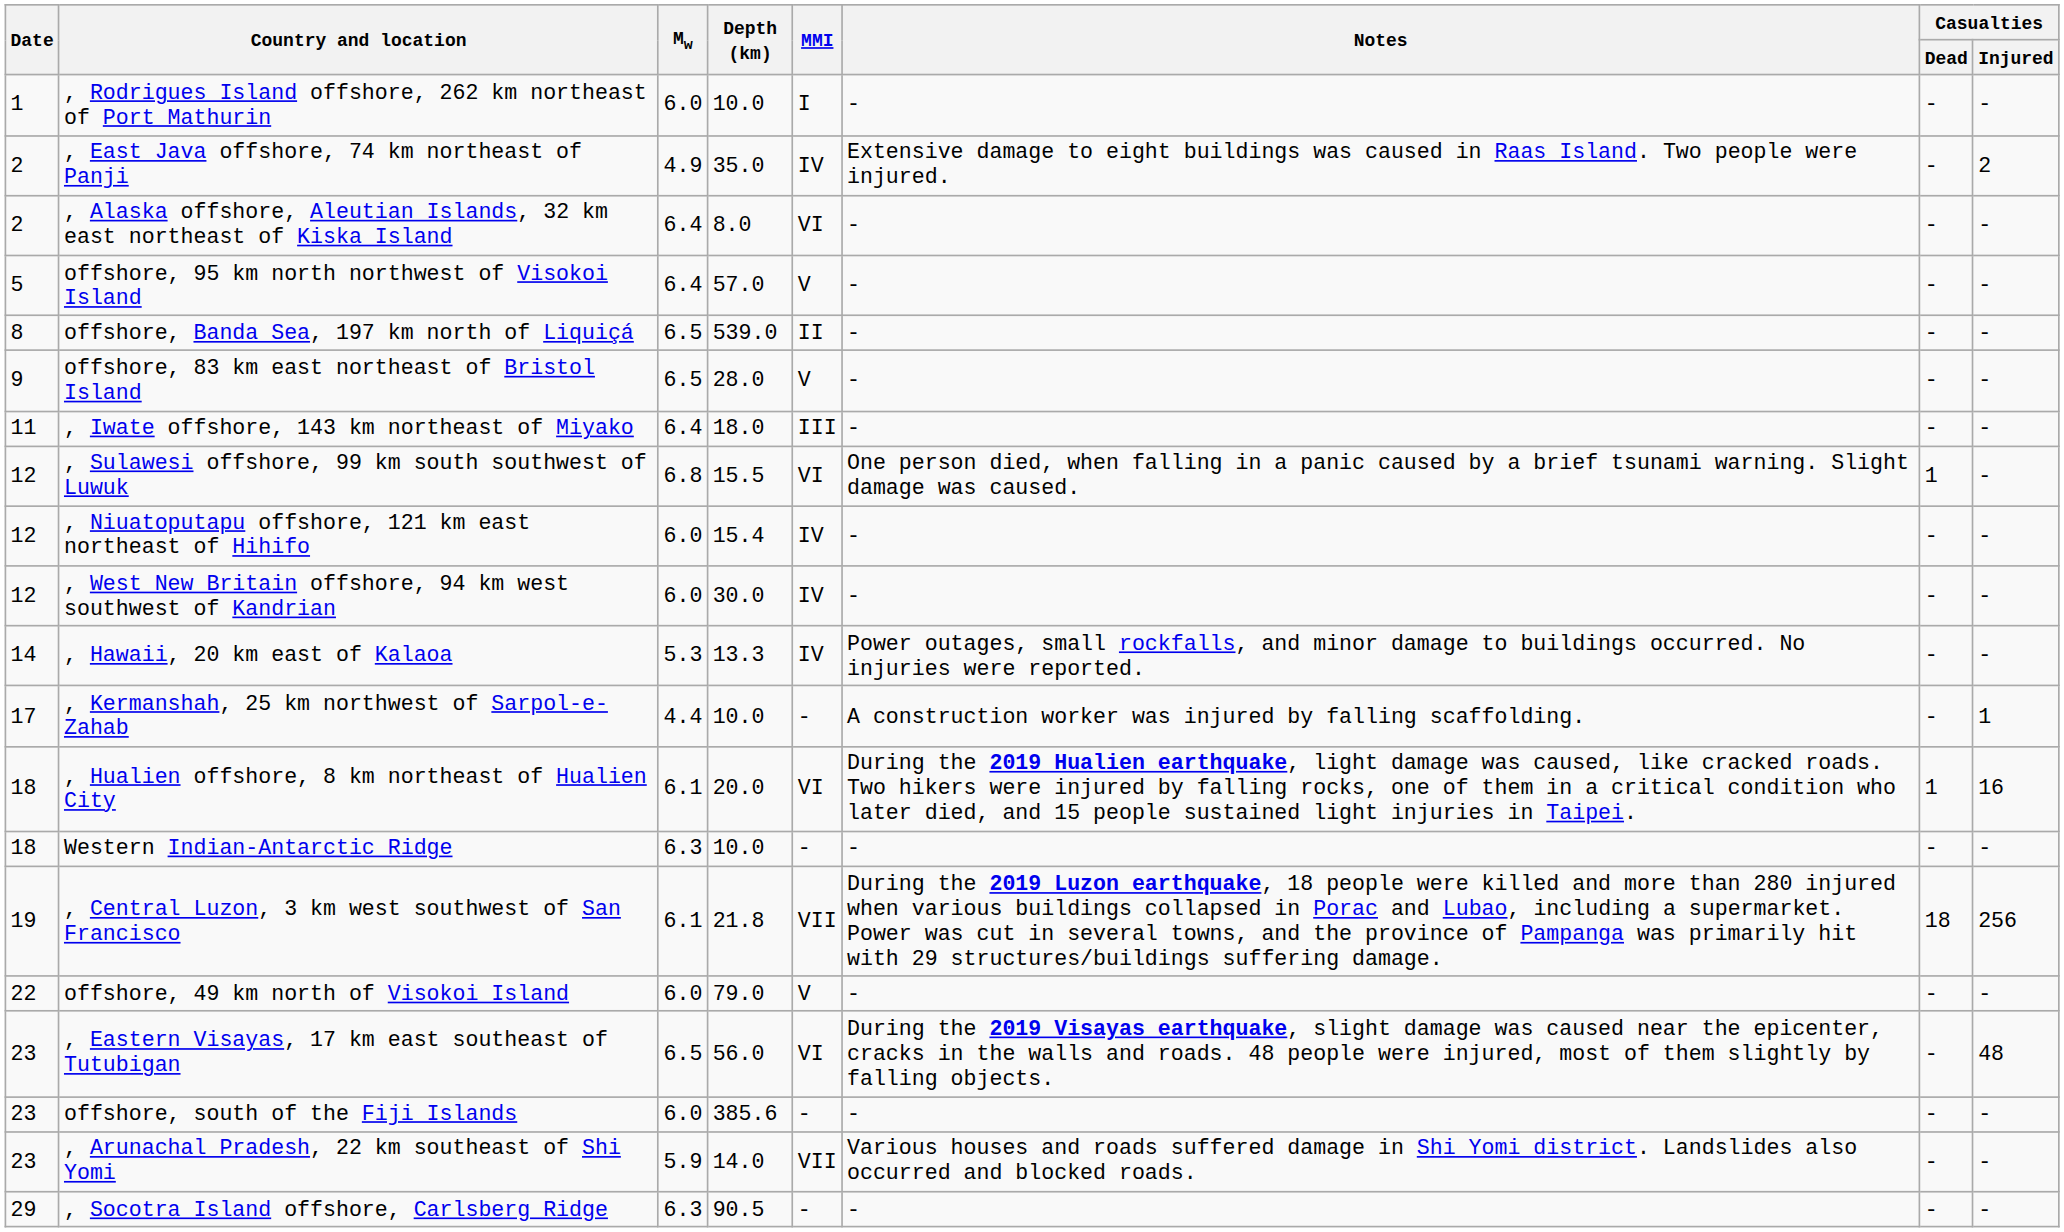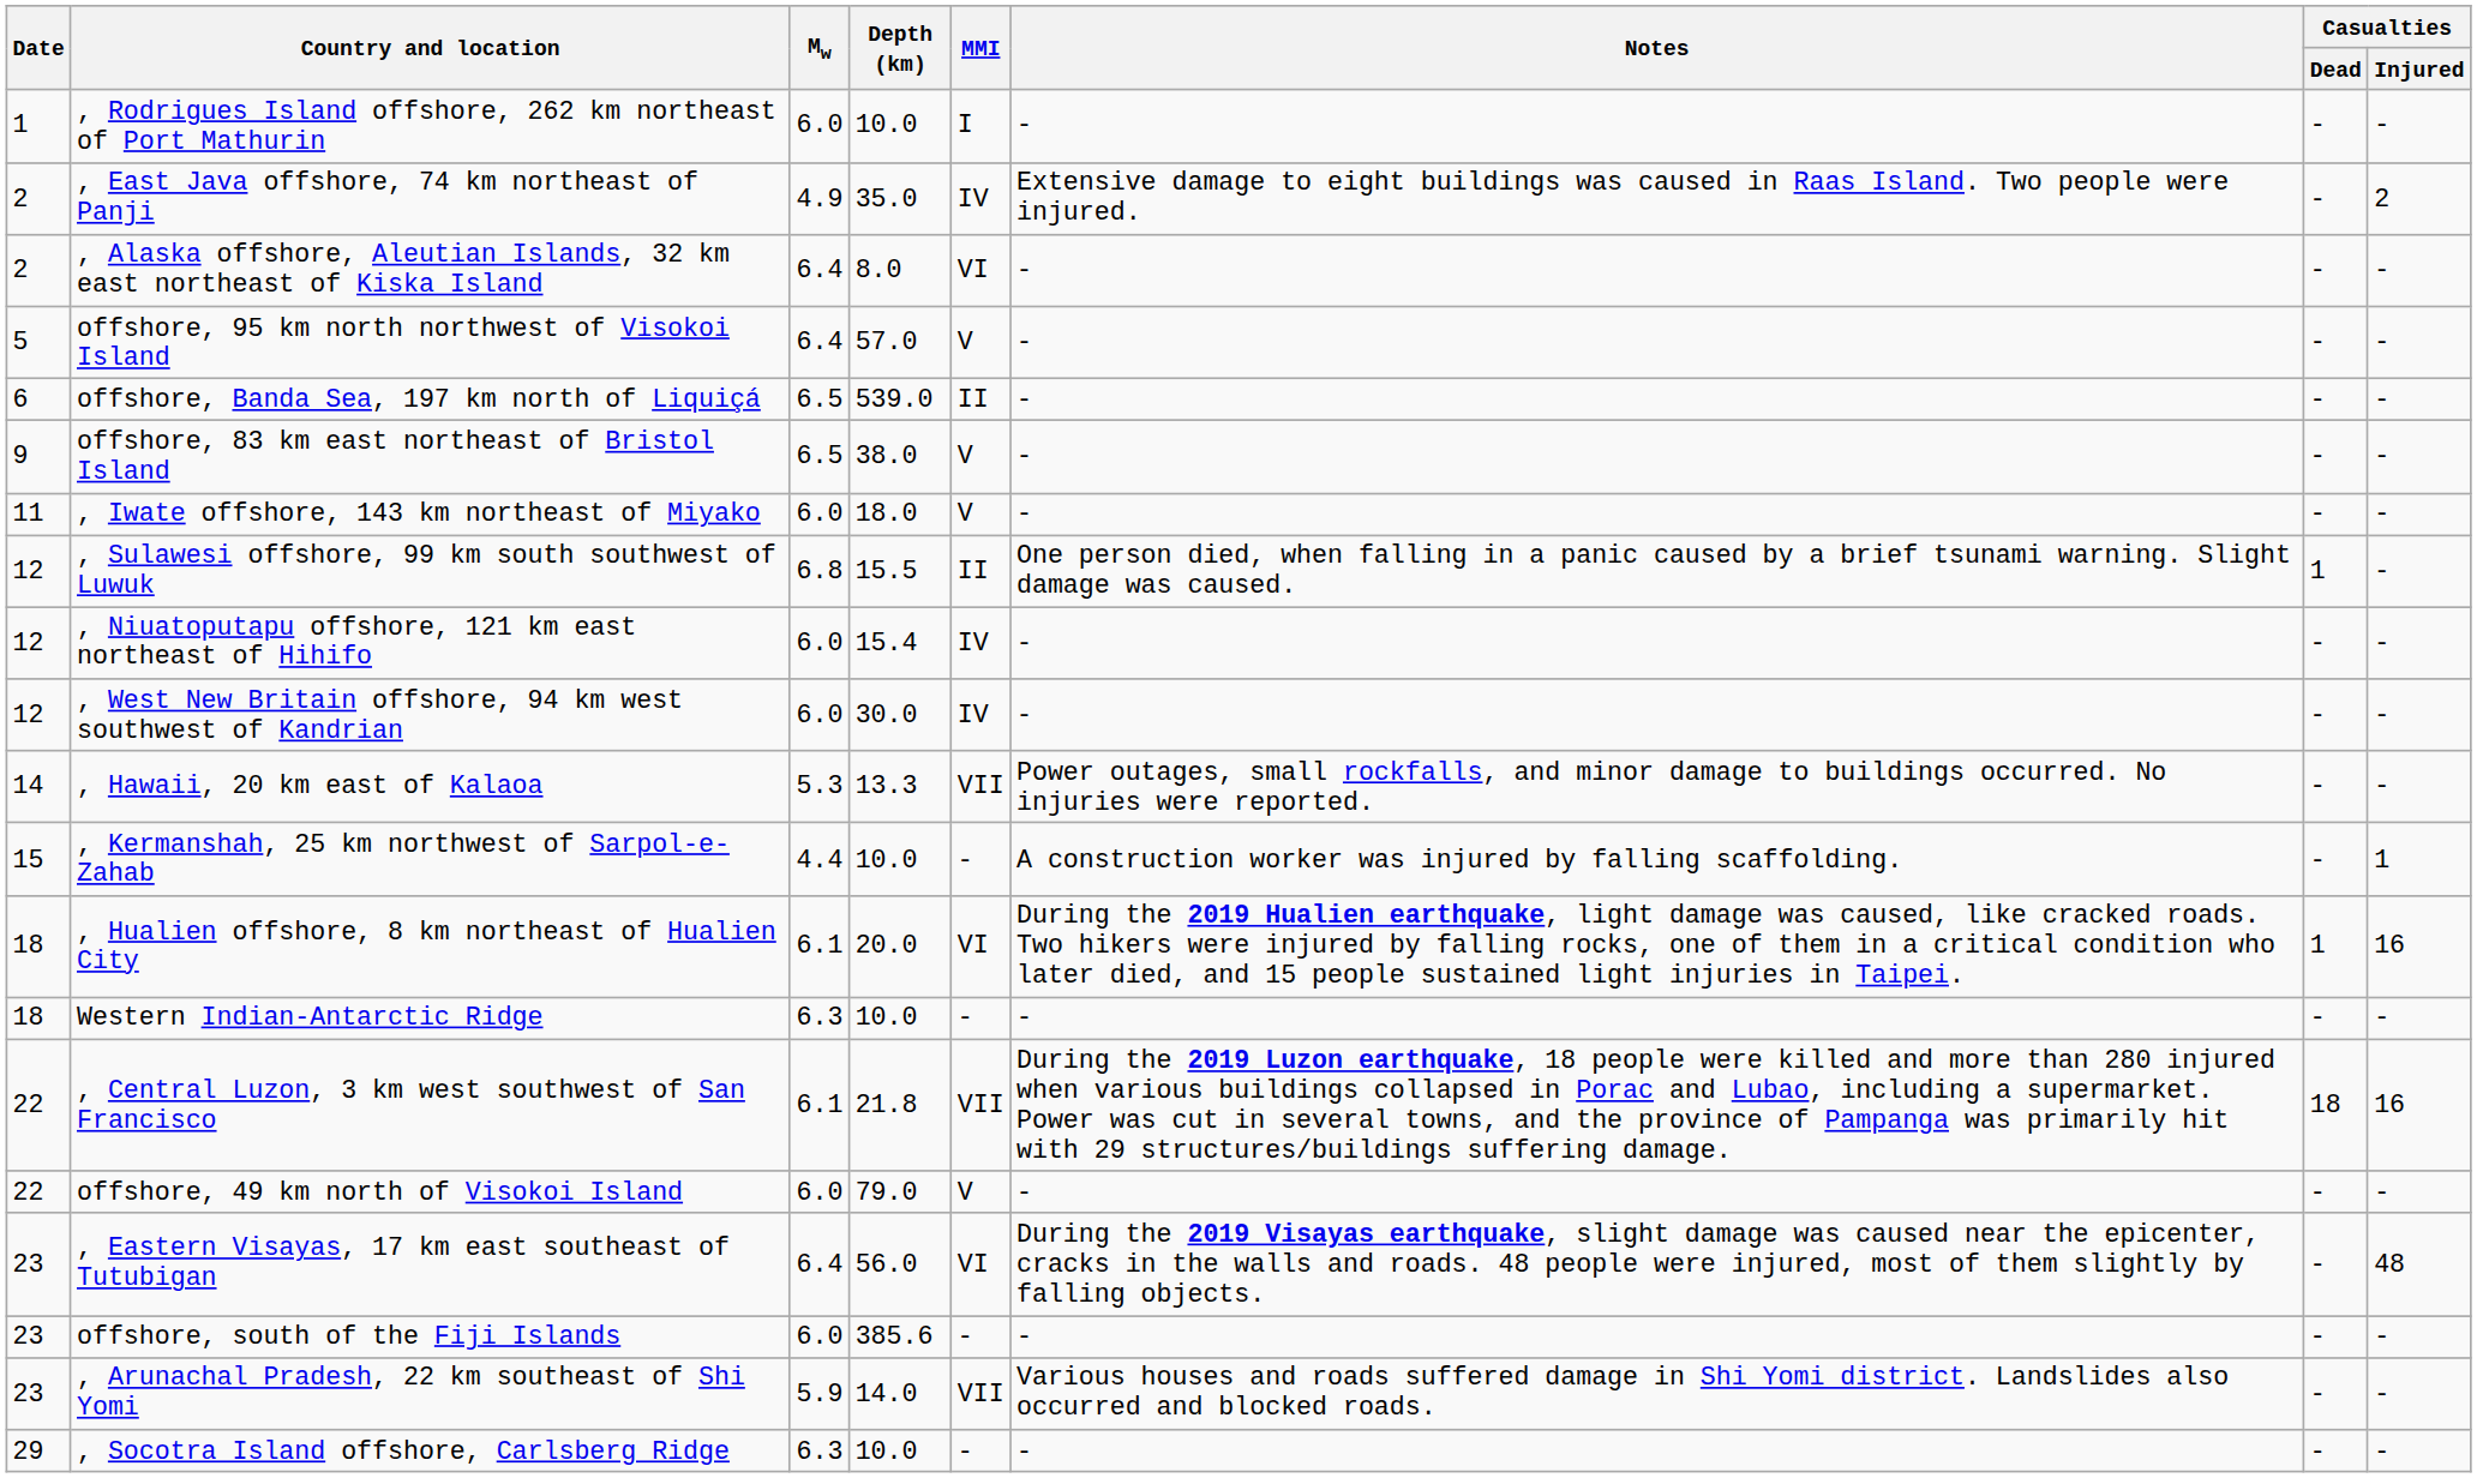 <table class="wikitable sortable" style="border:1px black;  margin-left:1em;">
 <tr>
 <th rowspan="2"><small>Date</small></th>
 <th rowspan="2" style="width: 355px"><small>Country and location</small></th>
 <th rowspan="2"><small>M<sub>w</sub></small></th>
 <th rowspan="2"><small>Depth (km)</small></th>
 <th rowspan="2"><small><a href='#'>MMI</a></small></th>
 <th rowspan="2" class="unsortable"><small>Notes</small></th>
 <th colspan="2"><small>Casualties</small></th>
 </tr>
 <tr>
 <th><small>Dead</small></th>
 <th><small>Injured</small></th>
 </tr>
 <tr>
 <td>1</td>
 <td>, <a href='#'>Rodrigues Island</a> offshore, 262 km northeast of <a href='#'>Port Mathurin</a></td>
 <td>6.0</td>
 <td>10.0</td>
 <td>I</td>
 <td>-</td>
 <td>-</td>
 <td>-</td>
 </tr>
 <tr>
 <td>2</td>
 <td>, <a href='#'>East Java</a> offshore, 74 km northeast of <a href='#'>Panji</a></td>
 <td>4.9</td>
 <td>35.0</td>
 <td>IV</td>
 <td>Extensive damage to eight buildings was caused in <a href='#'>Raas Island</a>. Two people were injured.</td>
 <td>-</td>
 <td>2</td>
 </tr>
 <tr>
 <td>2</td>
 <td>, <a href='#'>Alaska</a> offshore, <a href='#'>Aleutian Islands</a>, 32 km east northeast of <a href='#'>Kiska Island</a></td>
 <td>6.4</td>
 <td>8.0</td>
 <td>VI</td>
 <td>-</td>
 <td>-</td>
 <td>-</td>
 </tr>
 <tr>
 <td>5</td>
 <td> offshore, 95 km north northwest of <a href='#'>Visokoi Island</a></td>
 <td>6.4</td>
 <td>57.0</td>
 <td>V</td>
 <td>-</td>
 <td>-</td>
 <td>-</td>
 </tr>
 <tr>
-<td>8</td>
+<td>6</td>
 <td> offshore, <a href='#'>Banda Sea</a>, 197 km north of <a href='#'>Liquiçá</a></td>
 <td>6.5</td>
 <td>539.0</td>
 <td>II</td>
 <td>-</td>
 <td>-</td>
 <td>-</td>
 </tr>
 <tr>
 <td>9</td>
 <td> offshore, 83 km east northeast of <a href='#'>Bristol Island</a></td>
 <td>6.5</td>
-<td>28.0</td>
+<td>38.0</td>
 <td>V</td>
 <td>-</td>
 <td>-</td>
 <td>-</td>
 </tr>
 <tr>
 <td>11</td>
 <td>, <a href='#'>Iwate</a> offshore, 143 km northeast of <a href='#'>Miyako</a></td>
-<td>6.4</td>
+<td>6.0</td>
 <td>18.0</td>
-<td>III</td>
+<td>V</td>
 <td>-</td>
 <td>-</td>
 <td>-</td>
 </tr>
 <tr>
 <td>12</td>
 <td>, <a href='#'>Sulawesi</a> offshore, 99 km south southwest of <a href='#'>Luwuk</a></td>
 <td>6.8</td>
 <td>15.5</td>
-<td>VI</td>
+<td>II</td>
 <td>One person died, when falling in a panic caused by a brief tsunami warning. Slight damage was caused.</td>
 <td>1</td>
 <td>-</td>
 </tr>
 <tr>
 <td>12</td>
 <td>, <a href='#'>Niuatoputapu</a> offshore, 121 km east northeast of <a href='#'>Hihifo</a></td>
 <td>6.0</td>
 <td>15.4</td>
 <td>IV</td>
 <td>-</td>
 <td>-</td>
 <td>-</td>
 </tr>
 <tr>
 <td>12</td>
 <td>, <a href='#'>West New Britain</a> offshore, 94 km west southwest of <a href='#'>Kandrian</a></td>
 <td>6.0</td>
 <td>30.0</td>
 <td>IV</td>
 <td>-</td>
 <td>-</td>
 <td>-</td>
 </tr>
 <tr>
 <td>14</td>
 <td>, <a href='#'>Hawaii</a>, 20 km east of <a href='#'>Kalaoa</a></td>
 <td>5.3</td>
 <td>13.3</td>
-<td>IV</td>
+<td>VII</td>
 <td>Power outages, small <a href='#'>rockfalls</a>, and minor damage to buildings occurred. No injuries were reported.</td>
 <td>-</td>
 <td>-</td>
 </tr>
 <tr>
-<td>17</td>
+<td>15</td>
 <td>, <a href='#'>Kermanshah</a>, 25 km northwest of <a href='#'>Sarpol-e-Zahab</a></td>
 <td>4.4</td>
 <td>10.0</td>
 <td>-</td>
 <td>A construction worker was injured by falling scaffolding.</td>
 <td>-</td>
 <td>1</td>
 </tr>
 <tr>
 <td>18</td>
 <td>, <a href='#'>Hualien</a> offshore, 8 km northeast of <a href='#'>Hualien City</a></td>
 <td>6.1</td>
 <td>20.0</td>
 <td>VI</td>
 <td>During the <strong><a href='#'>2019 Hualien earthquake</a></strong>, light damage was caused, like cracked roads. Two hikers were injured by falling rocks, one of them in a critical condition who later died, and 15 people sustained light injuries in <a href='#'>Taipei</a>.</td>
 <td>1</td>
 <td>16</td>
 </tr>
 <tr>
 <td>18</td>
 <td>Western <a href='#'>Indian-Antarctic Ridge</a></td>
 <td>6.3</td>
 <td>10.0</td>
 <td>-</td>
 <td>-</td>
 <td>-</td>
 <td>-</td>
 </tr>
 <tr>
-<td>19</td>
+<td>22</td>
 <td>, <a href='#'>Central Luzon</a>, 3 km west southwest of <a href='#'>San Francisco</a></td>
 <td>6.1</td>
 <td>21.8</td>
 <td>VII</td>
 <td>During the <strong><a href='#'>2019 Luzon earthquake</a></strong>, 18 people were killed and more than 280 injured when various buildings collapsed in <a href='#'>Porac</a> and <a href='#'>Lubao</a>, including a supermarket. Power was cut in several towns, and the province of <a href='#'>Pampanga</a> was primarily hit with 29 structures/buildings suffering damage.</td>
 <td>18</td>
-<td>256</td>
+<td>16</td>
 </tr>
 <tr>
 <td>22</td>
 <td> offshore, 49 km north of <a href='#'>Visokoi Island</a></td>
 <td>6.0</td>
 <td>79.0</td>
 <td>V</td>
 <td>-</td>
 <td>-</td>
 <td>-</td>
 </tr>
 <tr>
 <td>23</td>
 <td>, <a href='#'>Eastern Visayas</a>, 17 km east southeast of <a href='#'>Tutubigan</a></td>
-<td>6.5</td>
+<td>6.4</td>
 <td>56.0</td>
 <td>VI</td>
 <td>During the <strong><a href='#'>2019 Visayas earthquake</a></strong>, slight damage was caused near the epicenter, cracks in the walls and roads. 48 people were injured, most of them slightly by falling objects.</td>
 <td>-</td>
 <td>48</td>
 </tr>
 <tr>
 <td>23</td>
 <td> offshore, south of the <a href='#'>Fiji Islands</a></td>
 <td>6.0</td>
 <td>385.6</td>
 <td>-</td>
 <td>-</td>
 <td>-</td>
 <td>-</td>
 </tr>
 <tr>
 <td>23</td>
 <td>, <a href='#'>Arunachal Pradesh</a>, 22 km southeast of <a href='#'>Shi Yomi</a></td>
 <td>5.9</td>
 <td>14.0</td>
 <td>VII</td>
 <td>Various houses and roads suffered damage in <a href='#'>Shi Yomi district</a>. Landslides also occurred and blocked roads.</td>
 <td>-</td>
 <td>-</td>
 </tr>
 <tr>
 <td>29</td>
 <td>, <a href='#'>Socotra Island</a> offshore, <a href='#'>Carlsberg Ridge</a></td>
 <td>6.3</td>
-<td>90.5</td>
+<td>10.0</td>
 <td>-</td>
 <td>-</td>
 <td>-</td>
 <td>-</td>
 </tr>
 </table>
